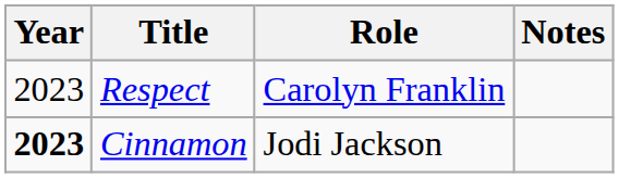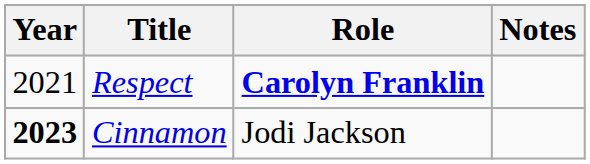 <table class="wikitable sortable">
 <tr>
 <th>Year</th>
 <th>Title</th>
 <th>Role</th>
 <th class="unsortable">Notes</th>
 </tr>
 <tr>
-<td>2023</td>
+<td>2021</td>
 <td><em><a href='#'>Respect</a></em></td>
-<td><a href='#'>Carolyn Franklin</a></td>
+<td><strong><a href='#'>Carolyn Franklin</a></strong></td>
 <td></td>
 </tr>
 <tr>
 <td><strong>2023</strong></td>
 <td><em><a href='#'>Cinnamon</a></em></td>
 <td>Jodi Jackson</td>
 </tr>
 </table>
